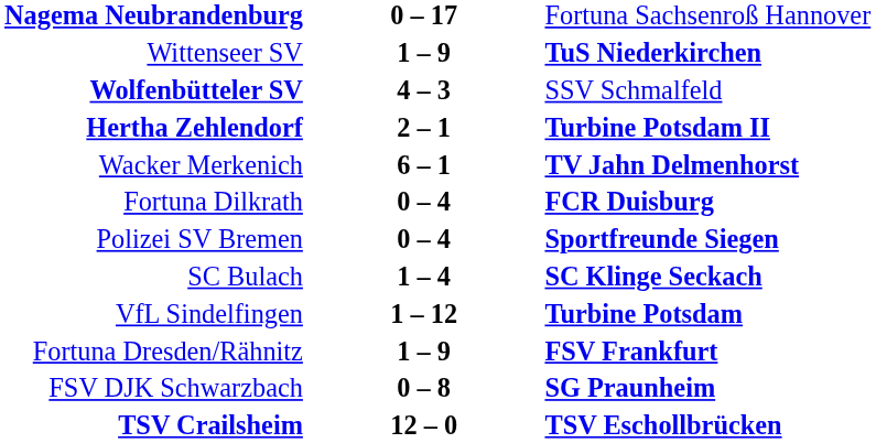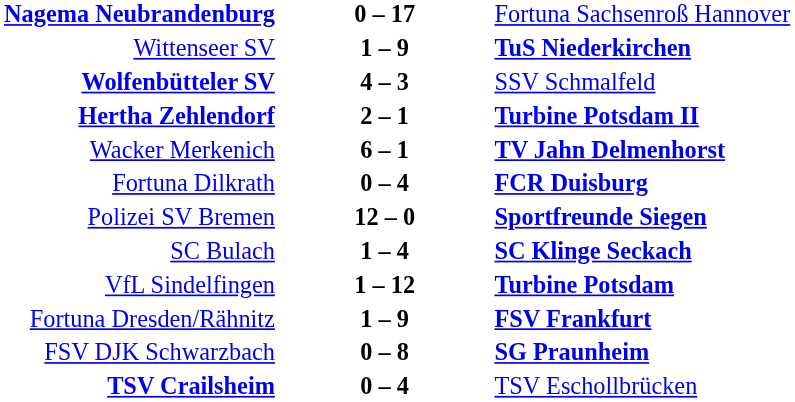 <table width=100% cellspacing=1>
 <tr>
 <th width=25%></th>
 <th width=10%></th>
 <th width=25%></th>
 <th></th>
 </tr>
 <tr style=font-size:90%>
 <td align=right><strong><a href='#'>Nagema Neubrandenburg</a></strong></td>
 <td align=center><strong>0 – 17</strong></td>
 <td><a href='#'>Fortuna Sachsenroß Hannover</a></td>
 </tr>
 <tr style=font-size:90%>
 <td align=right><a href='#'>Wittenseer SV</a></td>
 <td align=center><strong>1 – 9</strong></td>
 <td><strong><a href='#'>TuS Niederkirchen</a></strong></td>
 </tr>
 <tr style=font-size:90%>
 <td align=right><strong><a href='#'>Wolfenbütteler SV</a></strong></td>
 <td align=center><strong>4 – 3</strong></td>
 <td><a href='#'>SSV Schmalfeld</a></td>
 </tr>
 <tr style=font-size:90%>
 <td align=right><strong><a href='#'>Hertha Zehlendorf</a></strong></td>
 <td align=center><strong>2 – 1</strong></td>
 <td><strong><a href='#'>Turbine Potsdam II</a></strong></td>
 </tr>
 <tr style=font-size:90%>
 <td align=right><a href='#'>Wacker Merkenich</a></td>
 <td align=center><strong>6 – 1</strong></td>
 <td><strong><a href='#'>TV Jahn Delmenhorst</a></strong></td>
 </tr>
 <tr style=font-size:90%>
 <td align=right><a href='#'>Fortuna Dilkrath</a></td>
 <td align=center><strong>0 – 4</strong></td>
 <td><strong><a href='#'>FCR Duisburg</a></strong></td>
 </tr>
 <tr style=font-size:90%>
 <td align=right><a href='#'>Polizei SV Bremen</a></td>
-<td align=center><strong>0 – 4</strong></td>
+<td align=center><strong>12 – 0</strong></td>
 <td><strong><a href='#'>Sportfreunde Siegen</a></strong></td>
 </tr>
 <tr style=font-size:90%>
 <td align=right><a href='#'>SC Bulach</a></td>
 <td align=center><strong>1 – 4</strong></td>
 <td><strong><a href='#'>SC Klinge Seckach</a></strong></td>
 </tr>
 <tr style=font-size:90%>
 <td align=right><a href='#'>VfL Sindelfingen</a></td>
 <td align=center><strong>1 – 12</strong></td>
 <td><strong><a href='#'>Turbine Potsdam</a></strong></td>
 </tr>
 <tr style=font-size:90%>
 <td align=right><a href='#'>Fortuna Dresden/Rähnitz</a></td>
 <td align=center><strong>1 – 9</strong></td>
 <td><strong><a href='#'>FSV Frankfurt</a></strong></td>
 </tr>
 <tr style=font-size:90%>
 <td align=right><a href='#'>FSV DJK Schwarzbach</a></td>
 <td align=center><strong>0 – 8</strong></td>
 <td><strong><a href='#'>SG Praunheim</a></strong></td>
 </tr>
 <tr style=font-size:90%>
 <td align=right><strong><a href='#'>TSV Crailsheim</a></strong></td>
-<td align=center><strong>12 – 0</strong></td>
-<td><strong><a href='#'>TSV Eschollbrücken</a></strong></td>
+<td align=center><strong>0 – 4</strong></td>
+<td><a href='#'>TSV Eschollbrücken</a></td>
 </tr>
 <tr style=font-size:90%>
 </tr>
 </table>
